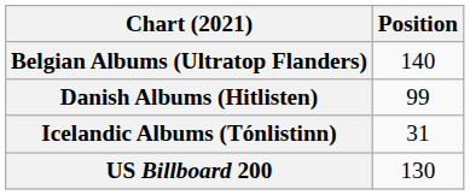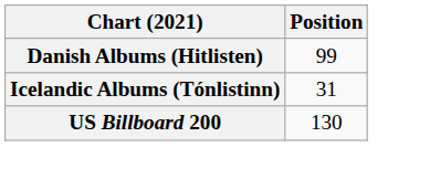 <table class="wikitable plainrowheaders sortable" style="text-align:center">
 <tr>
 <th scope="col">Chart (2021)</th>
 <th scope="col">Position</th>
-</tr>
-<tr>
-<th scope="row">Belgian Albums (Ultratop Flanders)</th>
-<td>140</td>
 </tr>
 <tr>
 <th scope="row">Danish Albums (Hitlisten)</th>
 <td>99</td>
 </tr>
 <tr>
 <th scope="row">Icelandic Albums (Tónlistinn)</th>
 <td>31</td>
 </tr>
 <tr>
 <th scope="row">US <em>Billboard</em> 200</th>
 <td>130</td>
 </tr>
 </table>
